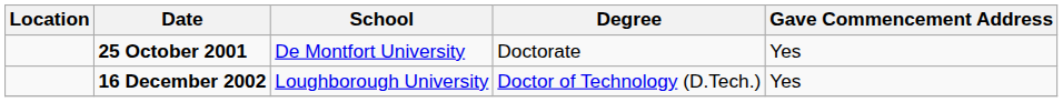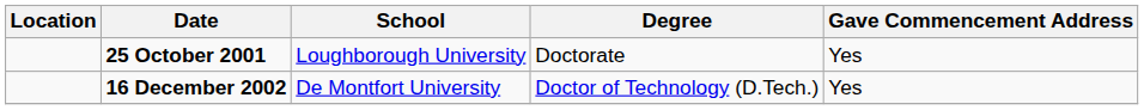 <table class="wikitable">
 <tr>
 <th>Location</th>
 <th>Date</th>
 <th>School</th>
 <th>Degree</th>
 <th>Gave Commencement Address</th>
 </tr>
 <tr>
 <td></td>
 <td><strong>25 October 2001</strong></td>
-<td><a href='#'>De Montfort University</a></td>
+<td><a href='#'>Loughborough University</a></td>
 <td>Doctorate</td>
 <td>Yes</td>
 </tr>
 <tr>
 <td></td>
 <td><strong>16 December 2002</strong></td>
-<td><a href='#'>Loughborough University</a></td>
+<td><a href='#'>De Montfort University</a></td>
 <td><a href='#'>Doctor of Technology</a> (D.Tech.)</td>
 <td>Yes</td>
 </tr>
 <tr>
 </tr>
 </table>
